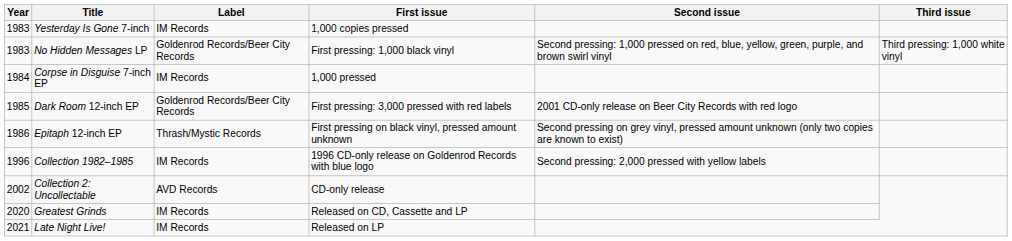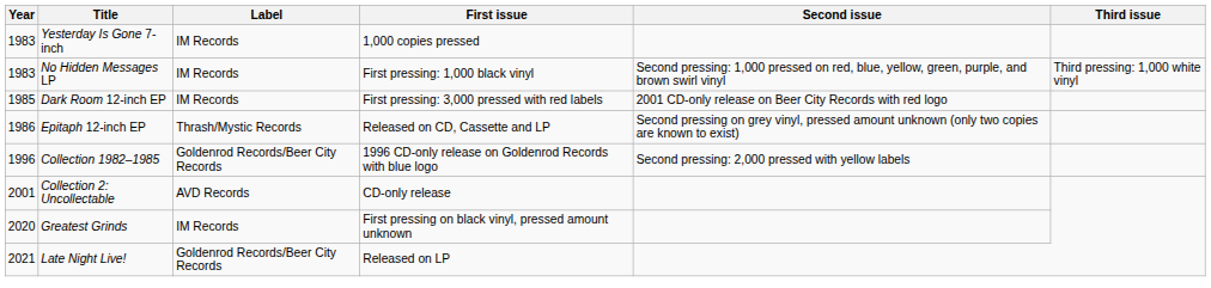 <table class="wikitable">
 <tr>
 <th>Year</th>
 <th>Title</th>
 <th>Label</th>
 <th>First issue</th>
 <th>Second issue</th>
 <th>Third issue</th>
 </tr>
 <tr>
 <td>1983</td>
 <td><em>Yesterday Is Gone</em> 7-inch</td>
 <td>IM Records</td>
 <td>1,000 copies pressed</td>
 <td></td>
 <td></td>
 </tr>
 <tr>
 <td>1983</td>
 <td><em>No Hidden Messages</em> LP</td>
-<td>Goldenrod Records/Beer City Records</td>
+<td>IM Records</td>
 <td>First pressing: 1,000 black vinyl</td>
 <td>Second pressing: 1,000 pressed on red, blue, yellow, green, purple, and brown swirl vinyl</td>
 <td>Third pressing: 1,000 white vinyl</td>
 </tr>
 <tr>
-<td>1984</td>
-<td><em>Corpse in Disguise</em> 7-inch EP</td>
-<td>IM Records</td>
-<td>1,000 pressed</td>
-<td></td>
-<td></td>
-</tr>
-<tr>
 <td>1985</td>
 <td><em>Dark Room</em> 12-inch EP</td>
-<td>Goldenrod Records/Beer City Records</td>
+<td>IM Records</td>
 <td>First pressing: 3,000 pressed with red labels</td>
 <td>2001 CD-only release on Beer City Records with red logo</td>
 <td></td>
 </tr>
 <tr>
 <td>1986</td>
 <td><em>Epitaph</em> 12-inch EP</td>
 <td>Thrash/Mystic Records</td>
-<td>First pressing on black vinyl, pressed amount unknown</td>
+<td>Released on CD, Cassette and LP</td>
 <td>Second pressing on grey vinyl, pressed amount unknown (only two copies are known to exist)</td>
 <td></td>
 </tr>
 <tr>
 <td>1996</td>
 <td><em>Collection 1982–1985</em></td>
-<td>IM Records</td>
+<td>Goldenrod Records/Beer City Records</td>
 <td>1996 CD-only release on Goldenrod Records with blue logo</td>
 <td>Second pressing: 2,000 pressed with yellow labels</td>
 <td></td>
 </tr>
 <tr>
-<td>2002</td>
+<td>2001</td>
 <td><em>Collection 2: Uncollectable</em></td>
 <td>AVD Records</td>
 <td>CD-only release</td>
 <td></td>
 </tr>
 <tr>
 <td>2020</td>
 <td><em>Greatest Grinds</em></td>
 <td>IM Records</td>
-<td>Released on CD, Cassette and LP</td>
+<td>First pressing on black vinyl, pressed amount unknown</td>
 <td></td>
 </tr>
 <tr>
 <td>2021</td>
 <td><em>Late Night Live!</em></td>
-<td>IM Records</td>
+<td>Goldenrod Records/Beer City Records</td>
 <td>Released on LP</td>
 </tr>
 </table>
